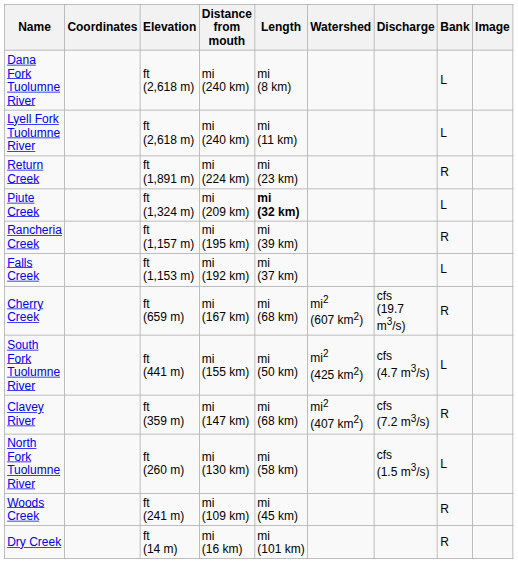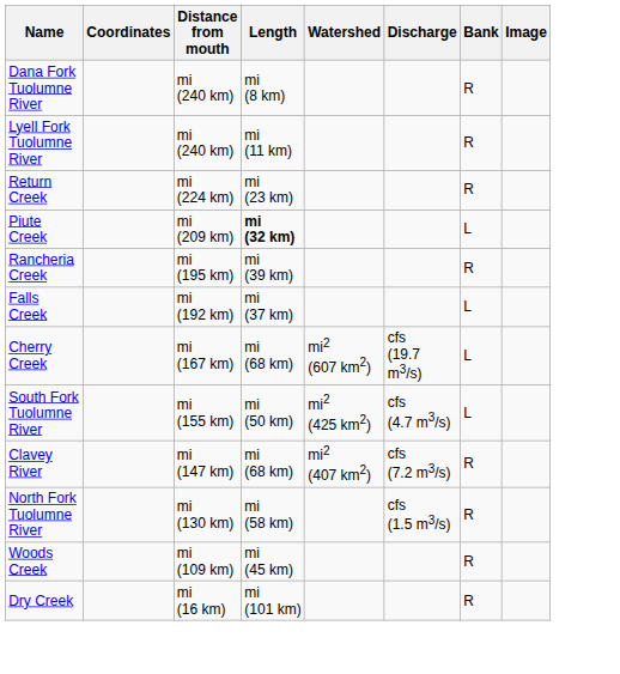 <table class="wikitable sortable">
 <tr>
 <th>Name</th>
 <th>Coordinates</th>
-<th>Elevation</th>
 <th>Distance<br>from mouth</th>
 <th>Length</th>
 <th>Watershed</th>
 <th>Discharge</th>
 <th>Bank</th>
 <th>Image</th>
 </tr>
 <tr>
 <td><a href='#'>Dana Fork Tuolumne River</a></td>
 <td></td>
-<td> ft<br>(2,618 m)</td>
 <td> mi<br>(240 km)</td>
 <td> mi<br>(8 km)</td>
 <td></td>
 <td></td>
-<td>L</td>
+<td>R</td>
 <td></td>
 </tr>
 <tr>
 <td><a href='#'>Lyell Fork Tuolumne River</a></td>
 <td></td>
-<td> ft<br>(2,618 m)</td>
 <td> mi<br>(240 km)</td>
 <td> mi<br>(11 km)</td>
 <td></td>
 <td></td>
-<td>L</td>
+<td>R</td>
 <td></td>
 </tr>
 <tr>
 <td><a href='#'>Return Creek</a></td>
 <td></td>
-<td> ft<br>(1,891 m)</td>
 <td> mi<br>(224 km)</td>
 <td> mi<br>(23 km)</td>
 <td></td>
 <td></td>
 <td>R</td>
 <td></td>
 </tr>
 <tr>
 <td><a href='#'>Piute Creek</a></td>
 <td></td>
-<td> ft<br>(1,324 m)</td>
 <td> mi<br>(209 km)</td>
 <td><strong> mi<br>(32 km)</strong></td>
 <td></td>
 <td></td>
 <td>L</td>
 <td></td>
 </tr>
 <tr>
 <td><a href='#'>Rancheria Creek</a></td>
 <td></td>
-<td> ft<br>(1,157 m)</td>
 <td> mi<br>(195 km)</td>
 <td> mi<br>(39 km)</td>
 <td></td>
 <td></td>
 <td>R</td>
 <td></td>
 </tr>
 <tr>
 <td><a href='#'>Falls Creek</a></td>
 <td></td>
-<td> ft<br>(1,153 m)</td>
 <td> mi<br>(192 km)</td>
 <td> mi<br>(37 km)</td>
 <td></td>
 <td></td>
 <td>L</td>
 <td></td>
 </tr>
 <tr>
 <td><a href='#'>Cherry Creek</a></td>
 <td></td>
-<td> ft<br>(659 m)</td>
 <td> mi<br>(167 km)</td>
 <td> mi<br>(68 km)</td>
 <td> mi<sup>2</sup><br>(607 km<sup>2</sup>)</td>
 <td> cfs<br>(19.7 m<sup>3</sup>/s)</td>
-<td>R</td>
+<td>L</td>
 <td></td>
 </tr>
 <tr>
 <td><a href='#'>South Fork Tuolumne River</a></td>
 <td></td>
-<td> ft<br>(441 m)</td>
 <td> mi<br>(155 km)</td>
 <td> mi<br>(50 km)</td>
 <td> mi<sup>2</sup><br>(425 km<sup>2</sup>)</td>
 <td> cfs<br>(4.7 m<sup>3</sup>/s)</td>
 <td>L</td>
 <td></td>
 </tr>
 <tr>
 <td><a href='#'>Clavey River</a></td>
 <td></td>
-<td> ft<br>(359 m)</td>
 <td> mi<br>(147 km)</td>
 <td> mi<br>(68 km)</td>
 <td> mi<sup>2</sup><br>(407 km<sup>2</sup>)</td>
 <td> cfs<br>(7.2 m<sup>3</sup>/s)</td>
 <td>R</td>
 <td></td>
 </tr>
 <tr>
 <td><a href='#'>North Fork Tuolumne River</a></td>
 <td></td>
-<td> ft<br>(260 m)</td>
 <td> mi<br>(130 km)</td>
 <td> mi<br>(58 km)</td>
 <td></td>
 <td> cfs<br>(1.5 m<sup>3</sup>/s)</td>
-<td>L</td>
+<td>R</td>
 <td></td>
 </tr>
 <tr>
 <td><a href='#'>Woods Creek</a></td>
 <td></td>
-<td> ft<br>(241 m)</td>
 <td> mi<br>(109 km)</td>
 <td> mi<br>(45 km)</td>
 <td></td>
 <td></td>
 <td>R</td>
 <td></td>
 </tr>
 <tr>
 <td><a href='#'>Dry Creek</a></td>
 <td></td>
-<td> ft<br>(14 m)</td>
 <td> mi<br>(16 km)</td>
 <td> mi<br>(101 km)</td>
 <td></td>
 <td></td>
 <td>R</td>
 <td></td>
 </tr>
 </table>
